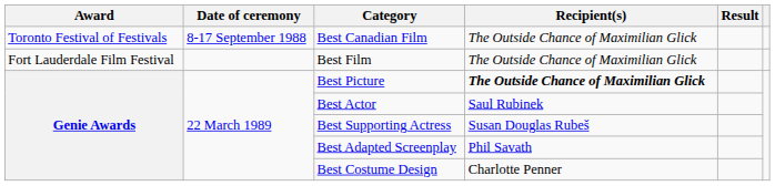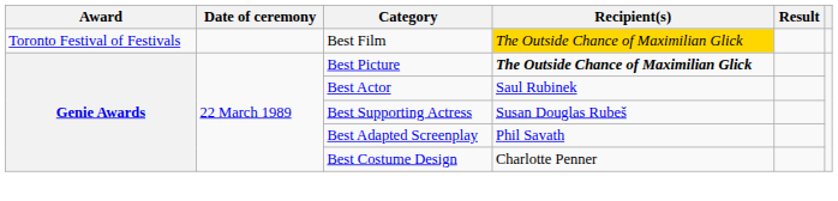 <table class="wikitable sortable plainrowheaders" style="width: 100%;">
 <tr>
 <th scope="col">Award</th>
 <th scope="col">Date of ceremony</th>
 <th scope="col">Category</th>
 <th scope="col">Recipient(s)</th>
 <th scope="col">Result</th>
 <th scope="col" class="unsortable"></th>
 </tr>
 <tr>
 <td><a href='#'>Toronto Festival of Festivals</a></td>
-<td><a href='#'>8-17 September 1988</a></td>
-<td><a href='#'>Best Canadian Film</a></td>
-<td><em>The Outside Chance of Maximilian Glick</em></td>
-<td></td>
-<td></td>
-</tr>
-<tr>
-<td>Fort Lauderdale Film Festival</td>
 <td></td>
 <td>Best Film</td>
-<td><em>The Outside Chance of Maximilian Glick</em></td>
+<td style="background: gold;"><em>The Outside Chance of Maximilian Glick</em></td>
 <td></td>
 <td></td>
 </tr>
 <tr>
 <th rowspan="5" scope="row"><a href='#'>Genie Awards</a></th>
 <td rowspan="5"><a href='#'>22 March 1989</a></td>
 <td><a href='#'>Best Picture</a></td>
 <td><strong><em>The Outside Chance of Maximilian Glick</em></strong></td>
 <td></td>
 <td align="center" rowspan="5"></td>
 </tr>
 <tr>
 <td><a href='#'>Best Actor</a></td>
 <td><a href='#'>Saul Rubinek</a></td>
 <td></td>
 </tr>
 <tr>
 <td><a href='#'>Best Supporting Actress</a></td>
 <td><a href='#'>Susan Douglas Rubeš</a></td>
 <td></td>
 </tr>
 <tr>
 <td><a href='#'>Best Adapted Screenplay</a></td>
 <td><a href='#'>Phil Savath</a></td>
 <td></td>
 </tr>
 <tr>
 <td><a href='#'>Best Costume Design</a></td>
 <td>Charlotte Penner</td>
 <td></td>
 </tr>
 </table>
